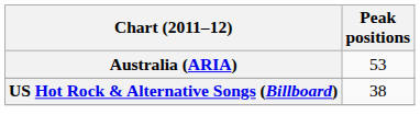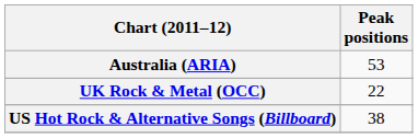 <table class="wikitable sortable plainrowheaders" style="text-align:center">
 <tr>
 <th scope="col">Chart (2011–12)</th>
 <th scope="col">Peak<br>positions</th>
 </tr>
 <tr>
 <th scope="row">Australia (<a href='#'>ARIA</a>)</th>
 <td>53</td>
 </tr>
 <tr>
 </tr>
 <tr>
 </tr>
 <tr>
 </tr>
 <tr>
 </tr>
 <tr>
+<th scope="row"><a href='#'>UK Rock & Metal</a> (<a href='#'>OCC</a>)</th>
+<td>22</td>
+</tr>
+<tr>
 </tr>
 <tr>
 <th scope="row">US <a href='#'>Hot Rock & Alternative Songs</a> (<em><a href='#'>Billboard</a></em>)</th>
 <td>38</td>
 </tr>
 <tr>
 </tr>
 </table>
